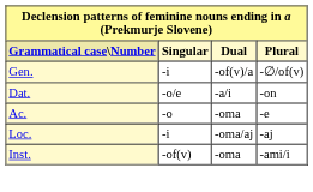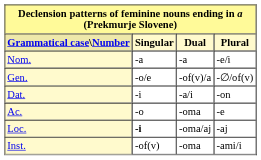 <table border="1" cellpadding="3" cellspacing="0">
 <tr>
 <td style="background:#fffa99" colspan=4 align="center"><strong>Declension patterns of feminine nouns ending in <em>a</em><br>(Prekmurje Slovene)</strong></td>
 </tr>
 <tr style="background:#fffacd">
 <th style="background:#eee8aa"><a href='#'>Grammatical case</a>\<a href='#'>Number</a></th>
 <th>Singular</th>
 <th>Dual</th>
 <th>Plural</th>
 </tr>
 <tr>
+<td style="background:#fffacd"><a href='#'>Nom.</a></td>
+<td>-a</td>
+<td>-a</td>
+<td>-e/i</td>
+</tr>
+<tr>
 <td style="background:#fffacd"><a href='#'>Gen.</a></td>
-<td>-i</td>
+<td>-o/e</td>
 <td>-of(v)/a</td>
 <td>-∅/of(v)</td>
 </tr>
 <tr>
 <td style="background:#fffacd"><a href='#'>Dat.</a></td>
-<td>-o/e</td>
+<td>-i</td>
 <td>-a/i</td>
 <td>-on</td>
 </tr>
 <tr>
 <td style="background:#fffacd"><a href='#'>Ac.</a></td>
 <td>-o</td>
 <td>-oma</td>
 <td>-e</td>
 </tr>
 <tr>
 <td style="background:#fffacd"><a href='#'>Loc.</a></td>
-<td>-i</td>
+<td><strong>-i</strong></td>
 <td>-oma/aj</td>
 <td>-aj</td>
 </tr>
 <tr>
 <td style="background:#fffacd"><a href='#'>Inst.</a></td>
 <td>-of(v)</td>
 <td>-oma</td>
 <td>-ami/i</td>
 </tr>
 </table>
